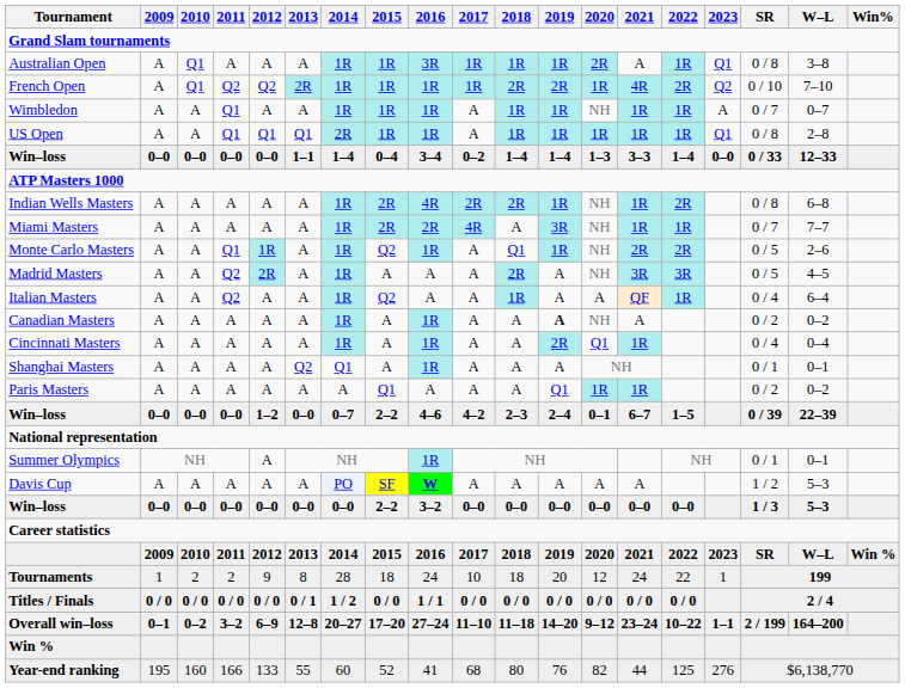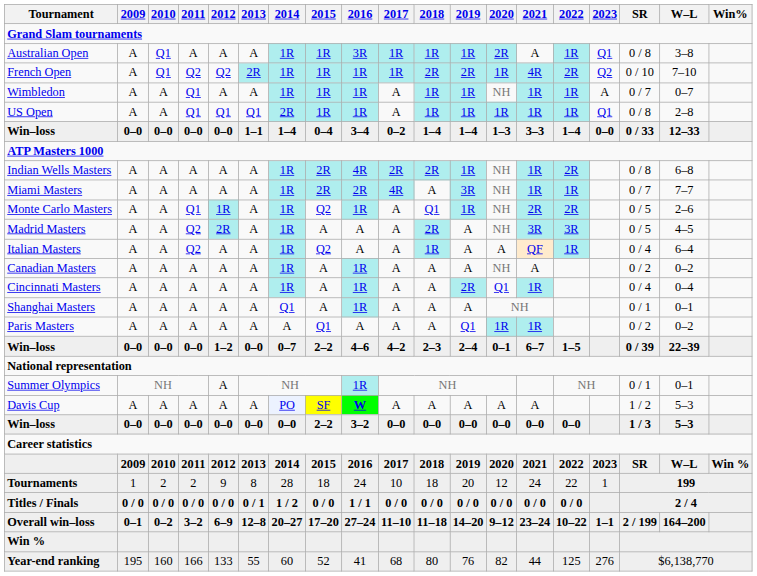 <table class="wikitable nowrap" style=text-align:center>
 <tr>
 <th>Tournament</th>
 <th><a href='#'>2009</a></th>
 <th><a href='#'>2010</a></th>
 <th><a href='#'>2011</a></th>
 <th><a href='#'>2012</a></th>
 <th><a href='#'>2013</a></th>
 <th><a href='#'>2014</a></th>
 <th><a href='#'>2015</a></th>
 <th><a href='#'>2016</a></th>
 <th><a href='#'>2017</a></th>
 <th><a href='#'>2018</a></th>
 <th><a href='#'>2019</a></th>
 <th><a href='#'>2020</a></th>
 <th><a href='#'>2021</a></th>
 <th><a href='#'>2022</a></th>
 <th><a href='#'>2023</a></th>
 <th>SR</th>
 <th>W–L</th>
 <th>Win%</th>
 </tr>
 <tr>
 <td colspan="19" align="left"><a href='#'><strong>Grand Slam tournaments</strong></a></td>
 </tr>
 <tr>
 <td align=left width=140><a href='#'>Australian Open</a></td>
 <td>A</td>
 <td><a href='#'>Q1</a></td>
 <td>A</td>
 <td>A</td>
 <td>A</td>
 <td bgcolor=afeeee><a href='#'>1R</a></td>
 <td bgcolor=afeeee><a href='#'>1R</a></td>
 <td bgcolor=afeeee><a href='#'>3R</a></td>
 <td bgcolor=afeeee><a href='#'>1R</a></td>
 <td bgcolor=afeeee><a href='#'>1R</a></td>
 <td bgcolor=afeeee><a href='#'>1R</a></td>
 <td bgcolor=afeeee><a href='#'>2R</a></td>
 <td>A</td>
 <td bgcolor=afeeee><a href='#'>1R</a></td>
 <td><a href='#'>Q1</a></td>
 <td>0 / 8</td>
 <td>3–8</td>
 <td></td>
 </tr>
 <tr>
 <td align=left><a href='#'>French Open</a></td>
 <td>A</td>
 <td><a href='#'>Q1</a></td>
 <td><a href='#'>Q2</a></td>
 <td><a href='#'>Q2</a></td>
 <td bgcolor=afeeee><a href='#'>2R</a></td>
 <td bgcolor=afeeee><a href='#'>1R</a></td>
 <td bgcolor=afeeee><a href='#'>1R</a></td>
 <td bgcolor=afeeee><a href='#'>1R</a></td>
 <td bgcolor=afeeee><a href='#'>1R</a></td>
 <td bgcolor=afeeee><a href='#'>2R</a></td>
 <td bgcolor=afeeee><a href='#'>2R</a></td>
 <td bgcolor=afeeee><a href='#'>1R</a></td>
 <td bgcolor=afeeee><a href='#'>4R</a></td>
 <td bgcolor=afeeee><a href='#'>2R</a></td>
 <td><a href='#'>Q2</a></td>
 <td>0 / 10</td>
 <td>7–10</td>
 <td></td>
 </tr>
 <tr>
 <td align=left><a href='#'>Wimbledon</a></td>
 <td>A</td>
 <td>A</td>
 <td><a href='#'>Q1</a></td>
 <td>A</td>
 <td>A</td>
 <td bgcolor=afeeee><a href='#'>1R</a></td>
 <td bgcolor=afeeee><a href='#'>1R</a></td>
 <td bgcolor=afeeee><a href='#'>1R</a></td>
 <td>A</td>
 <td bgcolor=afeeee><a href='#'>1R</a></td>
 <td bgcolor=afeeee><a href='#'>1R</a></td>
 <td style=color:#767676>NH</td>
 <td bgcolor=afeeee><a href='#'>1R</a></td>
 <td bgcolor=afeeee><a href='#'>1R</a></td>
 <td>A</td>
 <td>0 / 7</td>
 <td>0–7</td>
 <td></td>
 </tr>
 <tr>
 <td align=left><a href='#'>US Open</a></td>
 <td>A</td>
 <td>A</td>
 <td><a href='#'>Q1</a></td>
 <td><a href='#'>Q1</a></td>
 <td><a href='#'>Q1</a></td>
 <td bgcolor=afeeee><a href='#'>2R</a></td>
 <td bgcolor=afeeee><a href='#'>1R</a></td>
 <td bgcolor=afeeee><a href='#'>1R</a></td>
 <td>A</td>
 <td bgcolor=afeeee><a href='#'>1R</a></td>
 <td bgcolor=afeeee><a href='#'>1R</a></td>
 <td bgcolor=afeeee><a href='#'>1R</a></td>
 <td bgcolor=afeeee><a href='#'>1R</a></td>
 <td bgcolor=afeeee><a href='#'>1R</a></td>
 <td><a href='#'>Q1</a></td>
 <td>0 / 8</td>
 <td>2–8</td>
 <td></td>
 </tr>
 <tr style=background:#efefef;font-weight:bold>
 <td style=text-align:left>Win–loss</td>
 <td>0–0</td>
 <td>0–0</td>
 <td>0–0</td>
 <td>0–0</td>
 <td>1–1</td>
 <td>1–4</td>
 <td>0–4</td>
 <td>3–4</td>
 <td>0–2</td>
 <td>1–4</td>
 <td>1–4</td>
 <td>1–3</td>
 <td>3–3</td>
 <td>1–4</td>
 <td>0–0</td>
 <td>0 / 33</td>
 <td>12–33</td>
 <td></td>
 </tr>
 <tr>
 <td colspan="19" align="left"><strong><a href='#'>ATP Masters 1000</a></strong></td>
 </tr>
 <tr>
 <td align=left><a href='#'>Indian Wells Masters</a></td>
 <td>A</td>
 <td>A</td>
 <td>A</td>
 <td>A</td>
 <td>A</td>
 <td bgcolor=afeeee><a href='#'>1R</a></td>
 <td bgcolor=afeeee><a href='#'>2R</a></td>
 <td bgcolor=afeeee><a href='#'>4R</a></td>
 <td bgcolor=afeeee><a href='#'>2R</a></td>
 <td bgcolor=afeeee><a href='#'>2R</a></td>
 <td bgcolor=afeeee><a href='#'>1R</a></td>
 <td style=color:#767676>NH</td>
 <td bgcolor=afeeee><a href='#'>1R</a></td>
 <td bgcolor=afeeee><a href='#'>2R</a></td>
 <td></td>
 <td>0 / 8</td>
 <td>6–8</td>
 <td></td>
 </tr>
 <tr>
 <td align=left><a href='#'>Miami Masters</a></td>
 <td>A</td>
 <td>A</td>
 <td>A</td>
 <td>A</td>
 <td>A</td>
 <td bgcolor=afeeee><a href='#'>1R</a></td>
 <td bgcolor=afeeee><a href='#'>2R</a></td>
 <td bgcolor=afeeee><a href='#'>2R</a></td>
 <td bgcolor=afeeee><a href='#'>4R</a></td>
 <td>A</td>
 <td bgcolor=afeeee><a href='#'>3R</a></td>
 <td style=color:#767676>NH</td>
 <td bgcolor=afeeee><a href='#'>1R</a></td>
 <td bgcolor=afeeee><a href='#'>1R</a></td>
 <td></td>
 <td>0 / 7</td>
 <td>7–7</td>
 <td></td>
 </tr>
 <tr>
 <td align=left><a href='#'>Monte Carlo Masters</a></td>
 <td>A</td>
 <td>A</td>
 <td><a href='#'>Q1</a></td>
 <td bgcolor=afeeee><a href='#'>1R</a></td>
 <td>A</td>
 <td bgcolor=afeeee><a href='#'>1R</a></td>
 <td><a href='#'>Q2</a></td>
 <td bgcolor=afeeee><a href='#'>1R</a></td>
 <td>A</td>
 <td><a href='#'>Q1</a></td>
 <td bgcolor=afeeee><a href='#'>1R</a></td>
 <td style=color:#767676>NH</td>
 <td bgcolor=afeeee><a href='#'>2R</a></td>
 <td bgcolor=afeeee><a href='#'>2R</a></td>
 <td></td>
 <td>0 / 5</td>
 <td>2–6</td>
 <td></td>
 </tr>
 <tr>
 <td align=left><a href='#'>Madrid Masters</a></td>
 <td>A</td>
 <td>A</td>
 <td><a href='#'>Q2</a></td>
 <td bgcolor=afeeee><a href='#'>2R</a></td>
 <td>A</td>
 <td bgcolor=afeeee><a href='#'>1R</a></td>
 <td>A</td>
 <td>A</td>
 <td>A</td>
 <td bgcolor=afeeee><a href='#'>2R</a></td>
 <td>A</td>
 <td style=color:#767676>NH</td>
 <td bgcolor=afeeee><a href='#'>3R</a></td>
 <td bgcolor=afeeee><a href='#'>3R</a></td>
 <td></td>
 <td>0 / 5</td>
 <td>4–5</td>
 <td></td>
 </tr>
 <tr>
 <td align=left><a href='#'>Italian Masters</a></td>
 <td>A</td>
 <td>A</td>
 <td><a href='#'>Q2</a></td>
 <td>A</td>
 <td>A</td>
 <td bgcolor=afeeee><a href='#'>1R</a></td>
 <td><a href='#'>Q2</a></td>
 <td>A</td>
 <td>A</td>
 <td bgcolor=afeeee><a href='#'>1R</a></td>
 <td>A</td>
 <td>A</td>
 <td bgcolor=#ffebcd><a href='#'>QF</a></td>
 <td bgcolor=afeeee><a href='#'>1R</a></td>
 <td></td>
 <td>0 / 4</td>
 <td>6–4</td>
 <td></td>
 </tr>
 <tr>
 <td align=left><a href='#'>Canadian Masters</a></td>
 <td>A</td>
 <td>A</td>
 <td>A</td>
 <td>A</td>
 <td>A</td>
 <td bgcolor=afeeee><a href='#'>1R</a></td>
 <td>A</td>
 <td bgcolor=afeeee><a href='#'>1R</a></td>
 <td>A</td>
 <td>A</td>
-<td><strong>A</strong></td>
+<td>A</td>
 <td style=color:#767676>NH</td>
 <td>A</td>
 <td></td>
 <td></td>
 <td>0 / 2</td>
 <td>0–2</td>
 <td></td>
 </tr>
 <tr>
 <td align=left><a href='#'>Cincinnati Masters</a></td>
 <td>A</td>
 <td>A</td>
 <td>A</td>
 <td>A</td>
 <td>A</td>
 <td bgcolor=afeeee><a href='#'>1R</a></td>
 <td>A</td>
 <td bgcolor=afeeee><a href='#'>1R</a></td>
 <td>A</td>
 <td>A</td>
 <td bgcolor=afeeee><a href='#'>2R</a></td>
 <td><a href='#'>Q1</a></td>
 <td bgcolor=afeeee><a href='#'>1R</a></td>
 <td></td>
 <td></td>
 <td>0 / 4</td>
 <td>0–4</td>
 <td></td>
 </tr>
 <tr>
 <td align=left><a href='#'>Shanghai Masters</a></td>
 <td>A</td>
 <td>A</td>
 <td>A</td>
 <td>A</td>
-<td><a href='#'>Q2</a></td>
+<td>A</td>
 <td><a href='#'>Q1</a></td>
 <td>A</td>
 <td bgcolor=afeeee><a href='#'>1R</a></td>
 <td>A</td>
 <td>A</td>
 <td>A</td>
 <td colspan="2" style="color:#767676">NH</td>
 <td></td>
 <td></td>
 <td>0 / 1</td>
 <td>0–1</td>
 <td></td>
 </tr>
 <tr>
 <td align=left><a href='#'>Paris Masters</a></td>
 <td>A</td>
 <td>A</td>
 <td>A</td>
 <td>A</td>
 <td>A</td>
 <td>A</td>
 <td><a href='#'>Q1</a></td>
 <td>A</td>
 <td>A</td>
 <td>A</td>
 <td><a href='#'>Q1</a></td>
 <td bgcolor=afeeee><a href='#'>1R</a></td>
 <td bgcolor=afeeee><a href='#'>1R</a></td>
 <td></td>
 <td></td>
 <td>0 / 2</td>
 <td>0–2</td>
 <td></td>
 </tr>
 <tr style=background:#efefef;font-weight:bold>
 <td style=text-align:left>Win–loss</td>
 <td>0–0</td>
 <td>0–0</td>
 <td>0–0</td>
 <td>1–2</td>
 <td>0–0</td>
 <td>0–7</td>
 <td>2–2</td>
 <td>4–6</td>
 <td>4–2</td>
 <td>2–3</td>
 <td>2–4</td>
 <td>0–1</td>
 <td>6–7</td>
 <td>1–5</td>
 <td></td>
 <td>0 / 39</td>
 <td>22–39</td>
 <td></td>
 </tr>
 <tr>
 <td colspan="19" align="left"><strong>National representation</strong></td>
 </tr>
 <tr>
 <td align=left><a href='#'>Summer Olympics</a></td>
 <td colspan=3 style=color:#767676>NH</td>
 <td>A</td>
 <td colspan=3 style=color:#767676>NH</td>
 <td bgcolor=afeeee><a href='#'>1R</a></td>
 <td colspan=4 style=color:#767676>NH</td>
 <td></td>
 <td colspan=2 style=color:#767676>NH</td>
 <td>0 / 1</td>
 <td>0–1</td>
 <td></td>
 </tr>
 <tr>
 <td align=left><a href='#'>Davis Cup</a></td>
 <td>A</td>
 <td>A</td>
 <td>A</td>
 <td>A</td>
 <td>A</td>
 <td bgcolor=ecf2ff><a href='#'>PO</a></td>
 <td bgcolor=yellow><a href='#'>SF</a></td>
 <td bgcolor=lime><a href='#'><strong>W</strong></a></td>
 <td>A</td>
 <td>A</td>
 <td>A</td>
 <td>A</td>
 <td>A</td>
 <td></td>
 <td></td>
 <td>1 / 2</td>
 <td>5–3</td>
 <td></td>
 </tr>
 <tr style=background:#efefef;font-weight:bold>
 <td style=text-align:left>Win–loss</td>
 <td>0–0</td>
 <td>0–0</td>
 <td>0–0</td>
 <td>0–0</td>
 <td>0–0</td>
 <td>0–0</td>
 <td>2–2</td>
 <td>3–2</td>
 <td>0–0</td>
 <td>0–0</td>
 <td>0–0</td>
 <td>0–0</td>
 <td>0–0</td>
 <td>0–0</td>
 <td></td>
 <td>1 / 3</td>
 <td>5–3</td>
 <td></td>
 </tr>
 <tr>
 <td colspan="19" align="left"><strong>Career statistics</strong></td>
 </tr>
 <tr style=background:#efefef;font-weight:bold>
 <td></td>
 <td>2009</td>
 <td>2010</td>
 <td>2011</td>
 <td>2012</td>
 <td>2013</td>
 <td>2014</td>
 <td>2015</td>
 <td>2016</td>
 <td>2017</td>
 <td>2018</td>
 <td>2019</td>
 <td>2020</td>
 <td>2021</td>
 <td>2022</td>
 <td>2023</td>
 <td>SR</td>
 <td>W–L</td>
 <td>Win %</td>
 </tr>
 <tr bgcolor=efefef>
 <td align=left><strong>Tournaments</strong></td>
 <td>1</td>
 <td>2</td>
 <td>2</td>
 <td>9</td>
 <td>8</td>
 <td>28</td>
 <td>18</td>
 <td>24</td>
 <td>10</td>
 <td>18</td>
 <td>20</td>
 <td>12</td>
 <td>24</td>
 <td>22</td>
 <td>1</td>
 <td colspan="3"><strong>199</strong></td>
 </tr>
 <tr style=background:#efefef;font-weight:bold>
 <td style=text-align:left>Titles / Finals</td>
 <td>0 / 0</td>
 <td>0 / 0</td>
 <td>0 / 0</td>
 <td>0 / 0</td>
 <td>0 / 1</td>
 <td>1 / 2</td>
 <td>0 / 0</td>
 <td>1 / 1</td>
 <td>0 / 0</td>
 <td>0 / 0</td>
 <td>0 / 0</td>
 <td>0 / 0</td>
 <td>0 / 0</td>
 <td>0 / 0</td>
 <td></td>
 <td colspan="3">2 / 4</td>
 </tr>
 <tr style=background:#efefef;font-weight:bold>
 <td style=text-align:left>Overall win–loss</td>
 <td>0–1</td>
 <td>0–2</td>
 <td>3–2</td>
 <td>6–9</td>
 <td>12–8</td>
 <td>20–27</td>
 <td>17–20</td>
 <td>27–24</td>
 <td>11–10</td>
 <td>11–18</td>
 <td>14–20</td>
 <td>9–12</td>
 <td>23–24</td>
 <td>10–22</td>
 <td>1–1</td>
 <td>2 / 199</td>
 <td>164–200</td>
 <td></td>
 </tr>
 <tr style=background:#efefef;font-weight:bold>
 <td style=text-align:left>Win %</td>
 <td></td>
 <td></td>
 <td></td>
 <td></td>
 <td></td>
 <td></td>
 <td></td>
 <td></td>
 <td></td>
 <td></td>
 <td></td>
 <td></td>
 <td></td>
 <td></td>
 <td></td>
 <td colspan="3"></td>
 </tr>
 <tr bgcolor=efefef>
 <td align=left><strong>Year-end ranking</strong></td>
 <td>195</td>
 <td>160</td>
 <td>166</td>
 <td>133</td>
 <td>55</td>
 <td>60</td>
 <td>52</td>
 <td>41</td>
 <td>68</td>
 <td>80</td>
 <td>76</td>
 <td>82</td>
 <td>44</td>
 <td>125</td>
 <td>276</td>
 <td colspan="3">$6,138,770</td>
 </tr>
 </table>
